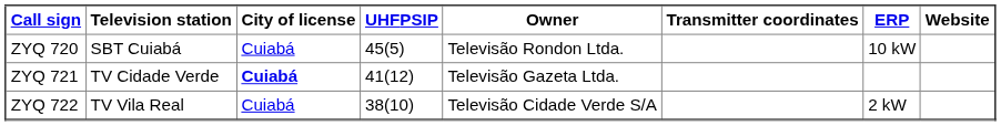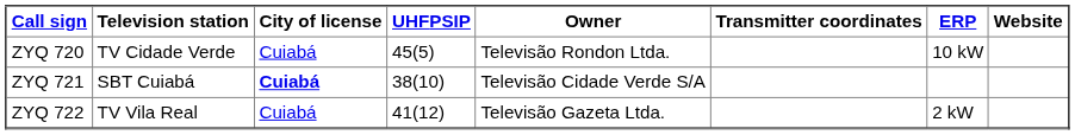 <table border = " 2 " cellpadding = " 4 " cellspacing = " 0 " style = " margin: 1em 1em 1em 0 ; border: 1px solid # aaa ; border-collapse : collapse ; font-size : 60 % ; ">
 <tr>
 <th><a href='#'>Call sign</a></th>
 <th>Television station</th>
 <th>City of license</th>
 <th><a href='#'>UHF</a><a href='#'>PSIP</a></th>
 <th>Owner</th>
 <th>Transmitter coordinates</th>
 <th><a href='#'>ERP</a></th>
 <th>Website</th>
 </tr>
 <tr>
 <td>ZYQ 720</td>
-<td>SBT Cuiabá</td>
+<td>TV Cidade Verde</td>
 <td><a href='#'>Cuiabá</a></td>
 <td>45(5)</td>
 <td>Televisão Rondon Ltda.</td>
 <td></td>
 <td>10 kW</td>
 <td></td>
 </tr>
 <tr>
 <td>ZYQ 721</td>
-<td>TV Cidade Verde</td>
+<td>SBT Cuiabá</td>
 <td><strong><a href='#'>Cuiabá</a></strong></td>
-<td>41(12)</td>
-<td>Televisão Gazeta Ltda.</td>
+<td>38(10)</td>
+<td>Televisão Cidade Verde S/A</td>
 <td></td>
 <td></td>
 <td></td>
 </tr>
 <tr>
 <td>ZYQ 722</td>
 <td>TV Vila Real</td>
 <td><a href='#'>Cuiabá</a></td>
-<td>38(10)</td>
-<td>Televisão Cidade Verde S/A</td>
+<td>41(12)</td>
+<td>Televisão Gazeta Ltda.</td>
 <td></td>
 <td>2 kW</td>
 <td></td>
 </tr>
 <tr>
 </tr>
 </table>
